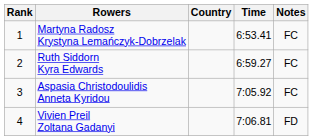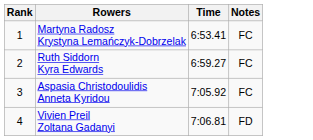 <table class="wikitable" style="text-align:center">
 <tr>
 <th>Rank</th>
 <th>Rowers</th>
-<th>Country</th>
 <th>Time</th>
 <th>Notes</th>
 </tr>
 <tr>
 <td>1</td>
 <td align="left"><a href='#'>Martyna Radosz</a><br><a href='#'>Krystyna Lemańczyk-Dobrzelak</a></td>
-<td align="left"></td>
 <td>6:53.41</td>
 <td>FC</td>
 </tr>
 <tr>
 <td>2</td>
 <td align="left"><a href='#'>Ruth Siddorn</a><br><a href='#'>Kyra Edwards</a></td>
-<td align="left"></td>
 <td>6:59.27</td>
 <td>FC</td>
 </tr>
 <tr>
 <td>3</td>
 <td align="left"><a href='#'>Aspasia Christodoulidis</a><br><a href='#'>Anneta Kyridou</a></td>
-<td align="left"></td>
 <td>7:05.92</td>
 <td>FC</td>
 </tr>
 <tr>
 <td>4</td>
 <td align="left"><a href='#'>Vivien Preil</a><br><a href='#'>Zoltana Gadanyi</a></td>
-<td align="left"></td>
 <td>7:06.81</td>
 <td>FD</td>
 </tr>
 </table>
